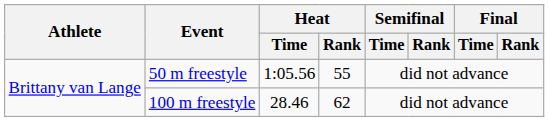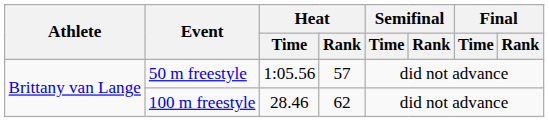 <table class=wikitable style="font-size:90%">
 <tr>
 <th rowspan="2">Athlete</th>
 <th rowspan="2">Event</th>
 <th colspan="2">Heat</th>
 <th colspan="2">Semifinal</th>
 <th colspan="2">Final</th>
 </tr>
 <tr style="font-size:95%">
 <th>Time</th>
 <th>Rank</th>
 <th>Time</th>
 <th>Rank</th>
 <th>Time</th>
 <th>Rank</th>
 </tr>
 <tr align=center>
 <td align=left rowspan=2><a href='#'>Brittany van Lange</a></td>
 <td align=left><a href='#'>50 m freestyle</a></td>
 <td>1:05.56</td>
-<td>55</td>
+<td>57</td>
 <td colspan=4>did not advance</td>
 </tr>
 <tr align=center>
 <td align=left><a href='#'>100 m freestyle</a></td>
 <td>28.46</td>
 <td>62</td>
 <td colspan=4>did not advance</td>
 </tr>
 </table>
